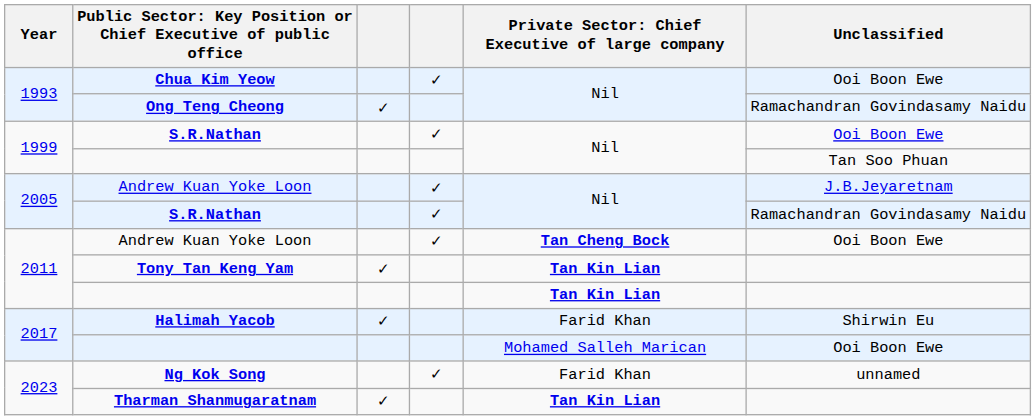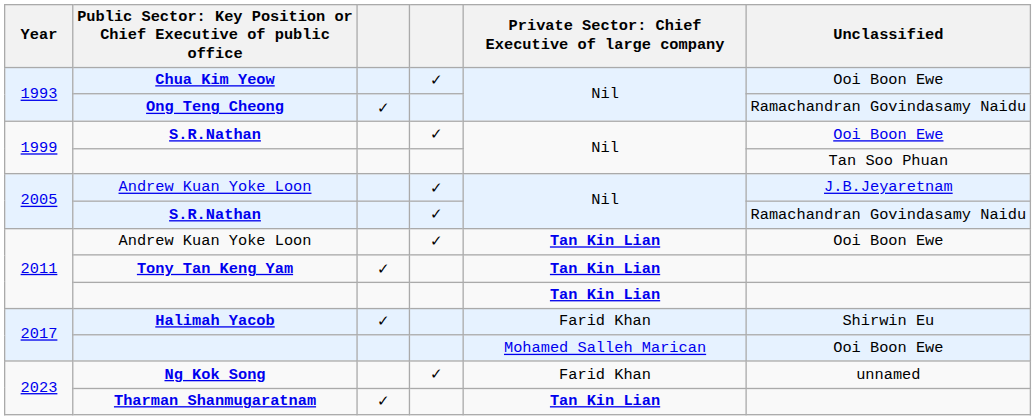 <table class=wikitable style="font-size:90%">
 <tr>
 <th style=width:4em>Year</th>
 <th style=width:18em>Public Sector: Key Position or Chief Executive of public office</th>
 <th style=width:3em></th>
 <th style=width:3em></th>
 <th style=width:18em>Private Sector: Chief Executive of large company</th>
 <th style=width:18em>Unclassified</th>
 </tr>
 <tr align=center bgcolor=#E6F2FF>
 <td rowspan=2><a href='#'>1993</a></td>
 <td><strong><a href='#'>Chua Kim Yeow</a></strong></td>
 <td></td>
 <td>✓</td>
 <td rowspan=2>Nil</td>
 <td>Ooi Boon Ewe</td>
 </tr>
 <tr align=center bgcolor=#E6F2FF>
 <td><strong><a href='#'>Ong Teng Cheong</a></strong></td>
 <td>✓</td>
 <td></td>
 <td>Ramachandran Govindasamy Naidu</td>
 </tr>
 <tr align=center>
 <td rowspan=2><a href='#'>1999</a></td>
 <td><a href='#'><strong>S.R.Nathan</strong></a></td>
 <td></td>
 <td>✓</td>
 <td rowspan=2>Nil</td>
 <td><a href='#'>Ooi Boon Ewe</a></td>
 </tr>
 <tr align=center>
 <td></td>
 <td></td>
 <td></td>
 <td>Tan Soo Phuan</td>
 </tr>
 <tr align=center bgcolor=#E6F2FF>
 <td rowspan=2><a href='#'>2005</a></td>
 <td><a href='#'>Andrew Kuan Yoke Loon</a></td>
 <td></td>
 <td>✓</td>
 <td rowspan=2>Nil</td>
 <td><a href='#'>J.B.Jeyaretnam</a></td>
 </tr>
 <tr align=center bgcolor=#E6F2FF>
 <td><a href='#'><strong>S.R.Nathan</strong></a></td>
 <td></td>
 <td>✓</td>
 <td>Ramachandran Govindasamy Naidu</td>
 </tr>
 <tr align=center>
 <td rowspan=3><a href='#'>2011</a></td>
 <td>Andrew Kuan Yoke Loon</td>
 <td></td>
 <td>✓</td>
-<td><strong><a href='#'>Tan Cheng Bock</a></strong></td>
+<td><strong><a href='#'>Tan Kin Lian</a></strong></td>
 <td>Ooi Boon Ewe</td>
 </tr>
 <tr align=center>
 <td><strong><a href='#'>Tony Tan Keng Yam</a></strong></td>
 <td>✓</td>
 <td></td>
 <td><strong><a href='#'>Tan Kin Lian</a></strong><br></td>
 <td></td>
 </tr>
 <tr align=center>
 <td></td>
 <td></td>
 <td></td>
 <td><strong><a href='#'>Tan Kin Lian</a></strong><br></td>
 <td></td>
 </tr>
 <tr align=center bgcolor=#E6F2FF>
 <td rowspan=2><a href='#'>2017</a></td>
 <td><strong><a href='#'>Halimah Yacob</a></strong></td>
 <td>✓</td>
 <td></td>
 <td>Farid Khan</td>
 <td>Shirwin Eu</td>
 </tr>
 <tr align=center bgcolor=#E6F2FF>
 <td></td>
 <td></td>
 <td></td>
 <td><a href='#'>Mohamed Salleh Marican</a></td>
 <td>Ooi Boon Ewe</td>
 </tr>
 <tr align=center>
 <td rowspan=2><a href='#'>2023</a></td>
 <td><strong><a href='#'>Ng Kok Song</a></strong></td>
 <td></td>
 <td>✓</td>
 <td>Farid Khan</td>
 <td>unnamed</td>
 </tr>
 <tr align=center>
 <td><strong><a href='#'>Tharman Shanmugaratnam</a></strong></td>
 <td>✓</td>
 <td></td>
 <td><strong><a href='#'>Tan Kin Lian</a></strong></td>
 <td></td>
 </tr>
 </table>
